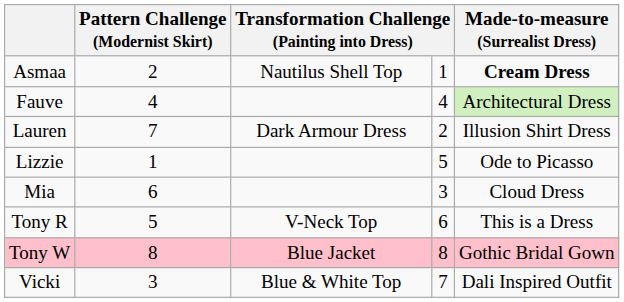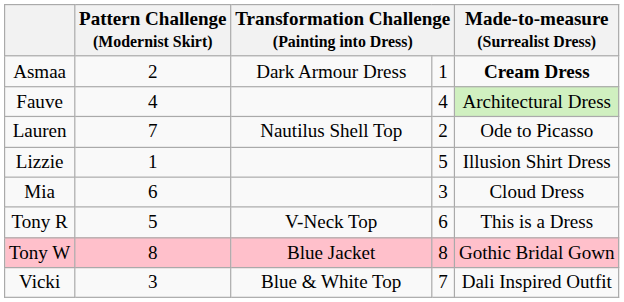 <table class="wikitable" style="text-align:center;">
 <tr>
 <th></th>
 <th>Pattern Challenge<br><small>(Modernist Skirt)</small></th>
 <th colspan="2">Transformation Challenge<br><small>(Painting into Dress)</small></th>
 <th>Made-to-measure<br><small>(Surrealist Dress)</small></th>
 </tr>
 <tr>
 <td>Asmaa</td>
 <td>2</td>
-<td>Nautilus Shell Top</td>
+<td>Dark Armour Dress</td>
 <td>1</td>
 <td><strong>Cream Dress</strong></td>
 </tr>
 <tr>
 <td>Fauve</td>
 <td>4</td>
 <td></td>
 <td>4</td>
 <td style="background:#d0f0c0">Architectural Dress</td>
 </tr>
 <tr>
 <td>Lauren</td>
 <td>7</td>
-<td>Dark Armour Dress</td>
+<td>Nautilus Shell Top</td>
 <td>2</td>
-<td>Illusion Shirt Dress</td>
+<td>Ode to Picasso</td>
 </tr>
 <tr>
 <td>Lizzie</td>
 <td>1</td>
 <td></td>
 <td>5</td>
-<td>Ode to Picasso</td>
+<td>Illusion Shirt Dress</td>
 </tr>
 <tr>
 <td>Mia</td>
 <td>6</td>
 <td></td>
 <td>3</td>
 <td>Cloud Dress</td>
 </tr>
 <tr>
 <td>Tony R</td>
 <td>5</td>
 <td>V-Neck Top</td>
 <td>6</td>
 <td>This is a Dress</td>
 </tr>
 <tr style="background:pink">
 <td>Tony W</td>
 <td>8</td>
 <td>Blue Jacket</td>
 <td>8</td>
 <td>Gothic Bridal Gown</td>
 </tr>
 <tr>
 <td>Vicki</td>
 <td>3</td>
 <td>Blue & White Top</td>
 <td>7</td>
 <td>Dali Inspired Outfit</td>
 </tr>
 </table>
